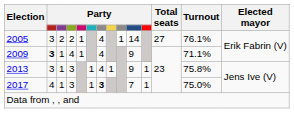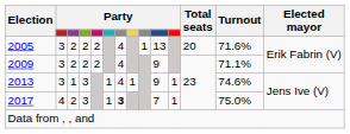 <table class="wikitable">
 <tr>
 <th rowspan="2">Election</th>
 <th colspan="10">Party</th>
 <th rowspan="2">Total<br>seats</th>
 <th rowspan="2">Turnout</th>
 <th rowspan="2">Elected<br>mayor</th>
 </tr>
 <tr>
 <td style="background:#B5211D;"><strong><a href='#'></a></strong></td>
 <td style="background:#843A93;"><strong><a href='#'></a></strong></td>
 <td style="background:#89A920;"><strong><a href='#'></a></strong></td>
 <td style="background:#C9096C;"><strong><a href='#'></a></strong></td>
 <td style="background:#1CB1B7;"><strong><a href='#'></a></strong></td>
 <td style="background:#8B8989;"><strong></strong></td>
 <td style="background:#F4D44D;"><strong><a href='#'></a></strong></td>
 <td style="background:#8B8989;"><strong></strong></td>
 <td style="background:#254C85;"><strong><a href='#'></a></strong></td>
 <td style="background:#FF0000;"><strong><a href='#'></a></strong></td>
 </tr>
 <tr>
 <td><a href='#'>2005</a></td>
 <td>3</td>
 <td>2</td>
 <td>2</td>
-<td>1</td>
+<td>2</td>
 <td style="background:#CDC9C9;" rowspan="2"></td>
 <td>4</td>
 <td style="background:#CDC9C9;" rowspan="2"></td>
 <td>1</td>
-<td>14</td>
+<td>13</td>
 <td style="background:#CDC9C9;" rowspan="2"></td>
-<td>27</td>
-<td>76.1%</td>
+<td>20</td>
+<td>71.6%</td>
 <td rowspan="2">Erik Fabrin (V)</td>
 </tr>
 <tr>
 <td><a href='#'>2009</a></td>
-<td><strong>3</strong></td>
-<td>1</td>
-<td>4</td>
-<td>1</td>
+<td>3</td>
+<td>2</td>
+<td>2</td>
+<td>2</td>
 <td>4</td>
 <td style="background:#CDC9C9;" rowspan="3"></td>
 <td>9</td>
 <td rowspan="3">23</td>
 <td>71.1%</td>
 </tr>
 <tr>
 <td><a href='#'>2013</a></td>
 <td>3</td>
 <td>1</td>
 <td>3</td>
 <td style="background:#CDC9C9;" rowspan="2"></td>
 <td>1</td>
 <td>4</td>
 <td>1</td>
 <td>9</td>
 <td>1</td>
-<td>75.8%</td>
+<td>74.6%</td>
 <td rowspan="2">Jens Ive (V)</td>
 </tr>
 <tr>
 <td><a href='#'>2017</a></td>
 <td>4</td>
-<td>1</td>
+<td>2</td>
 <td>3</td>
 <td>1</td>
 <td><strong>3</strong></td>
 <td style="background:#CDC9C9;"></td>
 <td>7</td>
 <td>1</td>
 <td>75.0%</td>
 </tr>
 <tr>
 <td colspan="14">Data from , ,  and </td>
 </tr>
 </table>
